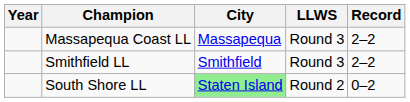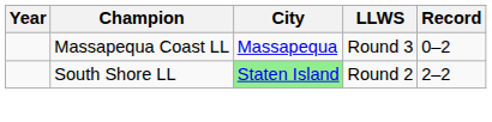 <table class="wikitable">
 <tr>
 <th>Year</th>
 <th>Champion</th>
 <th>City</th>
 <th>LLWS</th>
 <th>Record</th>
 </tr>
 <tr>
 <td></td>
 <td>Massapequa Coast LL</td>
 <td> <a href='#'>Massapequa</a></td>
 <td>Round 3</td>
-<td>2–2</td>
-</tr>
-<tr>
-<td></td>
-<td>Smithfield LL</td>
-<td> <a href='#'>Smithfield</a></td>
-<td>Round 3</td>
-<td>2–2</td>
+<td>0–2</td>
 </tr>
 <tr>
 <td></td>
 <td>South Shore LL</td>
 <td style="background: lightgreen;"> <a href='#'>Staten Island</a></td>
 <td>Round 2</td>
-<td>0–2</td>
+<td>2–2</td>
 </tr>
 </table>
